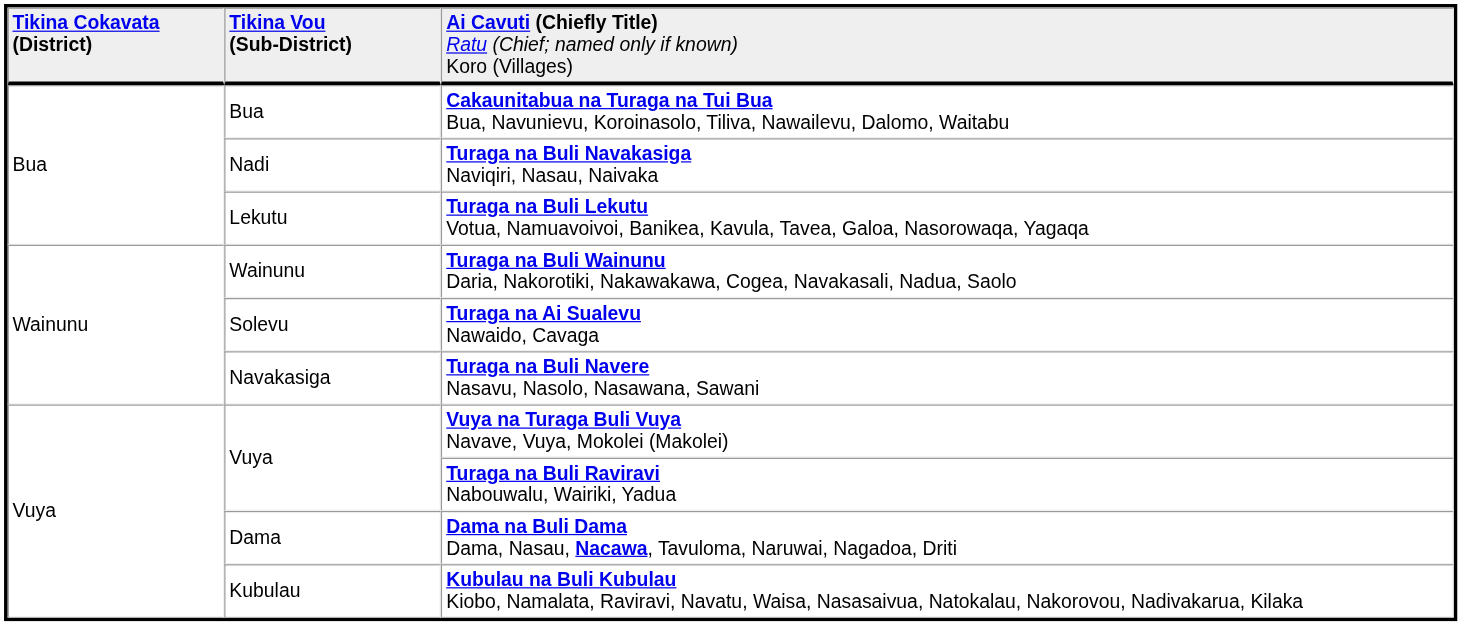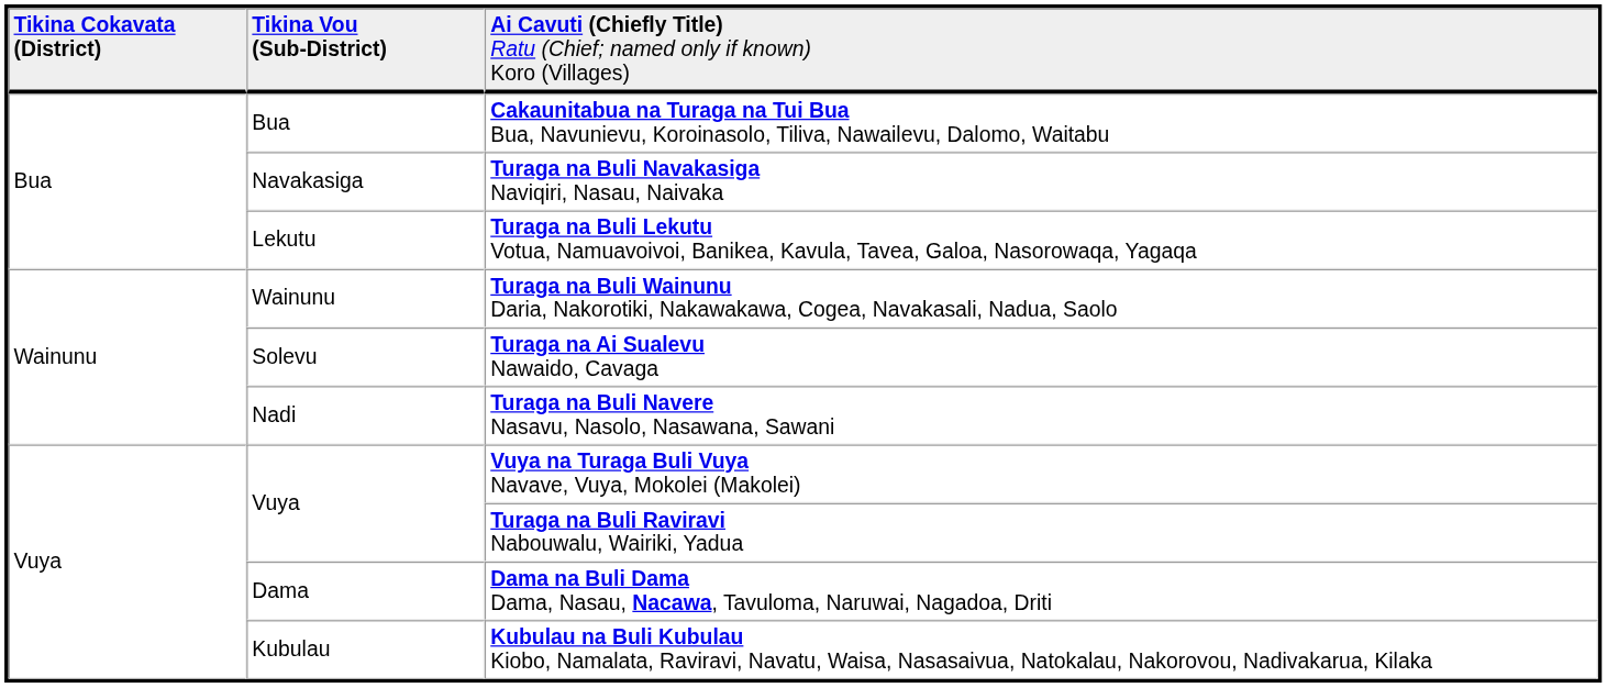 <table table width="95%" border="1" align="center" cellpadding=3 cellspacing=0 style="margin:5px; border:3px solid;">
 <tr>
 <td valign="top" td width="15%" style="border-bottom:3px solid; background:#efefef;"><strong><a href='#'>Tikina Cokavata</a><br>(District)</strong></td>
 <td valign="top" td width="15%" style="border-bottom:3px solid; background:#efefef;"><strong><a href='#'>Tikina Vou</a><br>(Sub-District)</strong></td>
 <td valign="top" td width="70%" style="border-bottom:3px solid; background:#efefef;"><strong><a href='#'>Ai Cavuti</a> (Chiefly Title)</strong><br><em><a href='#'>Ratu</a> (Chief; named only if known)</em><br>Koro (Villages)</td>
 </tr>
 <tr>
 <td rowspan=3>Bua</td>
 <td>Bua</td>
 <td><strong><a href='#'>Cakaunitabua na Turaga na Tui Bua</a></strong><br>Bua, Navunievu, Koroinasolo, Tiliva, Nawailevu, Dalomo, Waitabu</td>
 </tr>
 <tr>
-<td>Nadi</td>
+<td>Navakasiga</td>
 <td><strong><a href='#'>Turaga na Buli Navakasiga</a></strong><br>Naviqiri, Nasau, Naivaka</td>
 </tr>
 <tr>
 <td>Lekutu</td>
 <td><strong><a href='#'>Turaga na Buli Lekutu</a></strong><br>Votua, Namuavoivoi, Banikea, Kavula, Tavea, Galoa, Nasorowaqa, Yagaqa</td>
 </tr>
 <tr>
 <td rowspan=3>Wainunu</td>
 <td>Wainunu</td>
 <td><strong><a href='#'>Turaga na Buli Wainunu</a></strong><br>Daria, Nakorotiki, Nakawakawa, Cogea, Navakasali, Nadua, Saolo</td>
 </tr>
 <tr>
 <td>Solevu</td>
 <td><strong><a href='#'>Turaga na Ai Sualevu</a></strong><br>Nawaido, Cavaga</td>
 </tr>
 <tr>
-<td>Navakasiga</td>
+<td>Nadi</td>
 <td><strong><a href='#'>Turaga na Buli Navere</a></strong><br>Nasavu, Nasolo, Nasawana, Sawani</td>
 </tr>
 <tr>
 <td rowspan=4>Vuya</td>
 <td rowspan=2>Vuya</td>
 <td><strong><a href='#'>Vuya na Turaga Buli Vuya</a></strong><br>Navave, Vuya, Mokolei (Makolei)</td>
 </tr>
 <tr>
 <td><strong><a href='#'>Turaga na Buli Raviravi</a></strong><br>Nabouwalu, Wairiki, Yadua</td>
 </tr>
 <tr>
 <td>Dama</td>
 <td><strong><a href='#'>Dama na Buli Dama</a></strong><br>Dama, Nasau, <strong><a href='#'>Nacawa</a></strong>, Tavuloma, Naruwai, Nagadoa, Driti</td>
 </tr>
 <tr>
 <td>Kubulau</td>
 <td><strong><a href='#'>Kubulau na Buli Kubulau</a></strong><br>Kiobo, Namalata, Raviravi, Navatu, Waisa, Nasasaivua, Natokalau, Nakorovou, Nadivakarua, Kilaka</td>
 </tr>
 </table>
